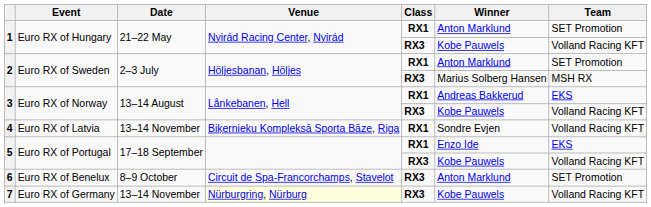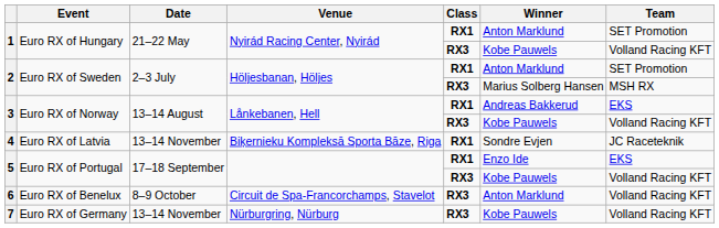 <table class="wikitable" style="font-size:85%;">
 <tr>
 <th></th>
 <th>Event</th>
 <th>Date</th>
 <th>Venue</th>
 <th>Class</th>
 <th>Winner</th>
 <th>Team</th>
 </tr>
 <tr>
 <th rowspan="2">1</th>
 <td rowspan="2"> Euro RX of Hungary</td>
 <td rowspan="2">21–22 May</td>
 <td rowspan="2"><a href='#'>Nyirád Racing Center</a>, <a href='#'>Nyirád</a></td>
 <td align="center"><strong><span>RX1</span></strong></td>
 <td> <a href='#'>Anton Marklund</a></td>
 <td> SET Promotion</td>
 </tr>
 <tr>
 <td><strong><span>RX3</span></strong></td>
 <td> <a href='#'>Kobe Pauwels</a></td>
 <td> Volland Racing KFT</td>
 </tr>
 <tr>
 <th rowspan="2">2</th>
 <td rowspan="2"> Euro RX of Sweden</td>
 <td rowspan="2">2–3 July</td>
 <td rowspan="2"><a href='#'>Höljesbanan</a>, <a href='#'>Höljes</a></td>
 <td align="center"><strong><span>RX1</span></strong></td>
 <td> <a href='#'>Anton Marklund</a></td>
 <td> SET Promotion</td>
 </tr>
 <tr>
 <td><strong><span>RX3</span></strong></td>
 <td> Marius Solberg Hansen</td>
 <td> MSH RX</td>
 </tr>
 <tr>
 <th rowspan="2">3</th>
 <td rowspan="2"> Euro RX of Norway</td>
 <td rowspan="2">13–14 August</td>
 <td rowspan="2"><a href='#'>Lånkebanen</a>, <a href='#'>Hell</a></td>
 <td align="center"><strong><span>RX1</span></strong></td>
 <td> <a href='#'>Andreas Bakkerud</a></td>
 <td> <a href='#'>EKS</a></td>
 </tr>
 <tr>
 <td><strong><span>RX3</span></strong></td>
 <td> <a href='#'>Kobe Pauwels</a></td>
 <td> Volland Racing KFT</td>
 </tr>
 <tr>
 <th>4</th>
 <td> Euro RX of Latvia</td>
 <td>13–14 November</td>
 <td><a href='#'>Biķernieku Kompleksā Sporta Bāze</a>, <a href='#'>Riga</a></td>
 <td align="center"><strong><span>RX1</span></strong></td>
 <td> Sondre Evjen</td>
-<td> Volland Racing KFT</td>
+<td> JC Raceteknik</td>
 </tr>
 <tr>
 <th rowspan="2">5</th>
 <td rowspan="2"> Euro RX of Portugal</td>
 <td rowspan="2">17–18 September</td>
 <td rowspan="2"></td>
 <td align="center"><strong><span>RX1</span></strong></td>
 <td> <a href='#'>Enzo Ide</a></td>
 <td> <a href='#'>EKS</a></td>
 </tr>
 <tr>
 <td align="center"><strong><span>RX3</span></strong></td>
 <td> <a href='#'>Kobe Pauwels</a></td>
 <td> Volland Racing KFT</td>
 </tr>
 <tr>
 <th>6</th>
 <td> Euro RX of Benelux</td>
 <td>8–9 October</td>
 <td><a href='#'>Circuit de Spa-Francorchamps</a>, <a href='#'>Stavelot</a></td>
 <td><strong><span>RX3</span></strong></td>
 <td> <a href='#'>Anton Marklund</a></td>
-<td> SET Promotion</td>
+<td> Volland Racing KFT</td>
 </tr>
 <tr>
 <th>7</th>
 <td> Euro RX of Germany</td>
 <td>13–14 November</td>
-<td style="background: lightyellow;"><a href='#'>Nürburgring</a>, <a href='#'>Nürburg</a></td>
+<td><a href='#'>Nürburgring</a>, <a href='#'>Nürburg</a></td>
 <td><strong><span>RX3</span></strong></td>
 <td> <a href='#'>Kobe Pauwels</a></td>
 <td> Volland Racing KFT</td>
 </tr>
 </table>
